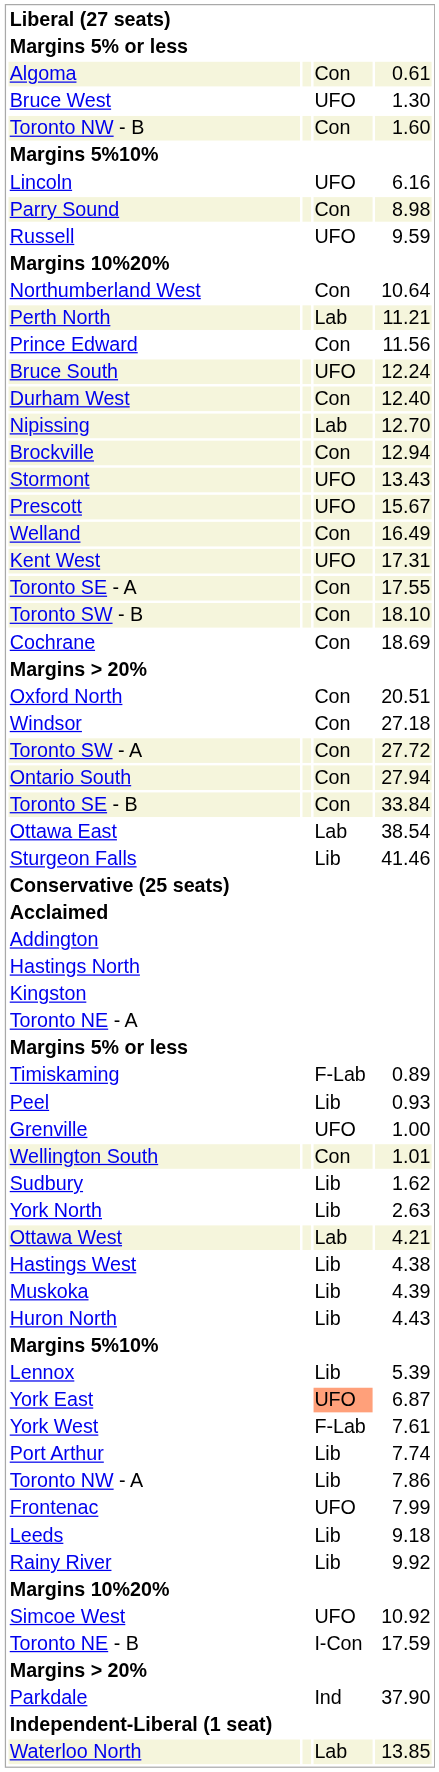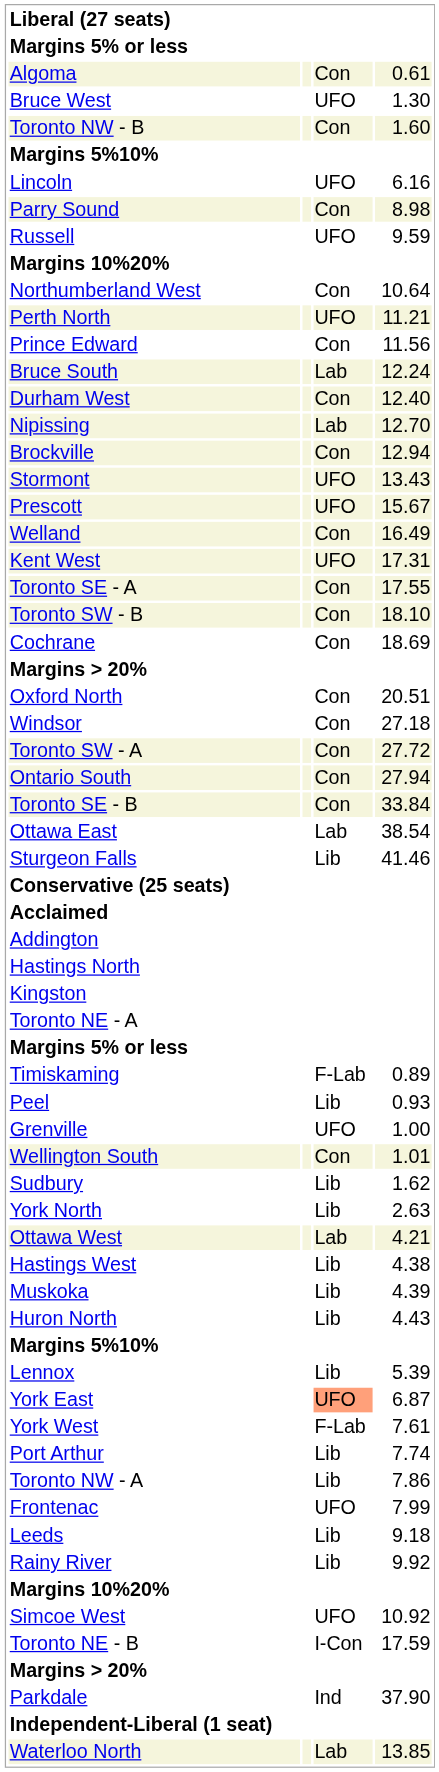 <table style="float:right; width: 350px; border-spacing: 2px; border: 1px solid darkgray;">
 <tr>
 <td><strong>Liberal (27 seats)</strong></td>
 </tr>
 <tr>
 <td><strong>Margins 5% or less</strong></td>
 </tr>
 <tr style="background-color:#F5F5DC;">
 <td><a href='#'>Algoma</a></td>
 <td> </td>
 <td>Con</td>
 <td align="right">0.61</td>
 </tr>
 <tr>
 <td><a href='#'>Bruce West</a></td>
 <td> </td>
 <td>UFO</td>
 <td align="right">1.30</td>
 </tr>
 <tr style="background-color:#F5F5DC;">
 <td><a href='#'>Toronto NW</a> - B</td>
 <td> </td>
 <td>Con</td>
 <td align="right">1.60</td>
 </tr>
 <tr>
 <td><strong>Margins 5%10%</strong></td>
 </tr>
 <tr>
 <td><a href='#'>Lincoln</a></td>
 <td> </td>
 <td>UFO</td>
 <td align="right">6.16</td>
 </tr>
 <tr style="background-color:#F5F5DC;">
 <td><a href='#'>Parry Sound</a></td>
 <td> </td>
 <td>Con</td>
 <td align="right">8.98</td>
 </tr>
 <tr>
 <td><a href='#'>Russell</a></td>
 <td> </td>
 <td>UFO</td>
 <td align="right">9.59</td>
 </tr>
 <tr>
 <td><strong>Margins 10%20%</strong></td>
 </tr>
 <tr>
 <td><a href='#'>Northumberland West</a></td>
 <td> </td>
 <td>Con</td>
 <td align="right">10.64</td>
 </tr>
 <tr style="background-color:#F5F5DC;">
 <td><a href='#'>Perth North</a></td>
 <td> </td>
-<td>Lab</td>
+<td>UFO</td>
 <td align="right">11.21</td>
 </tr>
 <tr>
 <td><a href='#'>Prince Edward</a></td>
 <td> </td>
 <td>Con</td>
 <td align="right">11.56</td>
 </tr>
 <tr style="background-color:#F5F5DC;">
 <td><a href='#'>Bruce South</a></td>
 <td> </td>
-<td>UFO</td>
+<td>Lab</td>
 <td align="right">12.24</td>
 </tr>
 <tr style="background-color:#F5F5DC;">
 <td><a href='#'>Durham West</a></td>
 <td> </td>
 <td>Con</td>
 <td align="right">12.40</td>
 </tr>
 <tr style="background-color:#F5F5DC;">
 <td><a href='#'>Nipissing</a></td>
 <td> </td>
 <td>Lab</td>
 <td align="right">12.70</td>
 </tr>
 <tr style="background-color:#F5F5DC;">
 <td><a href='#'>Brockville</a></td>
 <td> </td>
 <td>Con</td>
 <td align="right">12.94</td>
 </tr>
 <tr style="background-color:#F5F5DC;">
 <td><a href='#'>Stormont</a></td>
 <td> </td>
 <td>UFO</td>
 <td align="right">13.43</td>
 </tr>
 <tr style="background-color:#F5F5DC;">
 <td><a href='#'>Prescott</a></td>
 <td> </td>
 <td>UFO</td>
 <td align="right">15.67</td>
 </tr>
 <tr style="background-color:#F5F5DC;">
 <td><a href='#'>Welland</a></td>
 <td> </td>
 <td>Con</td>
 <td align="right">16.49</td>
 </tr>
 <tr style="background-color:#F5F5DC;">
 <td><a href='#'>Kent West</a></td>
 <td> </td>
 <td>UFO</td>
 <td align="right">17.31</td>
 </tr>
 <tr style="background-color:#F5F5DC;">
 <td><a href='#'>Toronto SE</a> - A</td>
 <td> </td>
 <td>Con</td>
 <td align="right">17.55</td>
 </tr>
 <tr style="background-color:#F5F5DC;">
 <td><a href='#'>Toronto SW</a> - B</td>
 <td> </td>
 <td>Con</td>
 <td align="right">18.10</td>
 </tr>
 <tr>
 <td><a href='#'>Cochrane</a></td>
 <td> </td>
 <td>Con</td>
 <td align="right">18.69</td>
 </tr>
 <tr>
 <td><strong>Margins > 20%</strong></td>
 </tr>
 <tr>
 <td><a href='#'>Oxford North</a></td>
 <td> </td>
 <td>Con</td>
 <td align="right">20.51</td>
 </tr>
 <tr>
 <td><a href='#'>Windsor</a></td>
 <td> </td>
 <td>Con</td>
 <td align="right">27.18</td>
 </tr>
 <tr style="background-color:#F5F5DC;">
 <td><a href='#'>Toronto SW</a> - A</td>
 <td> </td>
 <td>Con</td>
 <td align="right">27.72</td>
 </tr>
 <tr style="background-color:#F5F5DC;">
 <td><a href='#'>Ontario South</a></td>
 <td> </td>
 <td>Con</td>
 <td align="right">27.94</td>
 </tr>
 <tr style="background-color:#F5F5DC;">
 <td><a href='#'>Toronto SE</a> - B</td>
 <td> </td>
 <td>Con</td>
 <td align="right">33.84</td>
 </tr>
 <tr>
 <td><a href='#'>Ottawa East</a></td>
 <td> </td>
 <td>Lab</td>
 <td align="right">38.54</td>
 </tr>
 <tr>
 <td><a href='#'>Sturgeon Falls</a></td>
 <td> </td>
 <td>Lib</td>
 <td align="right">41.46</td>
 </tr>
 <tr>
 <td><strong>Conservative (25 seats)</strong></td>
 </tr>
 <tr>
 <td><strong>Acclaimed</strong></td>
 </tr>
 <tr>
 <td><a href='#'>Addington</a></td>
 <td></td>
 <td></td>
 <td></td>
 </tr>
 <tr>
 <td><a href='#'>Hastings North</a></td>
 <td></td>
 <td></td>
 <td></td>
 </tr>
 <tr>
 <td><a href='#'>Kingston</a></td>
 <td></td>
 <td></td>
 <td></td>
 </tr>
 <tr>
 <td><a href='#'>Toronto NE</a> - A</td>
 <td></td>
 <td></td>
 <td></td>
 </tr>
 <tr>
 <td><strong>Margins 5% or less</strong></td>
 </tr>
 <tr>
 <td><a href='#'>Timiskaming</a></td>
 <td> </td>
 <td>F-Lab</td>
 <td align="right">0.89</td>
 </tr>
 <tr>
 <td><a href='#'>Peel</a></td>
 <td> </td>
 <td>Lib</td>
 <td align="right">0.93</td>
 </tr>
 <tr>
 <td><a href='#'>Grenville</a></td>
 <td> </td>
 <td>UFO</td>
 <td align="right">1.00</td>
 </tr>
 <tr style="background-color:#F5F5DC;">
 <td><a href='#'>Wellington South</a></td>
 <td> </td>
 <td>Con</td>
 <td align="right">1.01</td>
 </tr>
 <tr>
 <td><a href='#'>Sudbury</a></td>
 <td> </td>
 <td>Lib</td>
 <td align="right">1.62</td>
 </tr>
 <tr>
 <td><a href='#'>York North</a></td>
 <td> </td>
 <td>Lib</td>
 <td align="right">2.63</td>
 </tr>
 <tr style="background-color:#F5F5DC;">
 <td><a href='#'>Ottawa West</a></td>
 <td> </td>
 <td>Lab</td>
 <td align="right">4.21</td>
 </tr>
 <tr>
 <td><a href='#'>Hastings West</a></td>
 <td> </td>
 <td>Lib</td>
 <td align="right">4.38</td>
 </tr>
 <tr>
 <td><a href='#'>Muskoka</a></td>
 <td> </td>
 <td>Lib</td>
 <td align="right">4.39</td>
 </tr>
 <tr>
 <td><a href='#'>Huron North</a></td>
 <td> </td>
 <td>Lib</td>
 <td align="right">4.43</td>
 </tr>
 <tr>
 <td><strong>Margins 5%10%</strong></td>
 </tr>
 <tr>
 <td><a href='#'>Lennox</a></td>
 <td> </td>
 <td>Lib</td>
 <td align="right">5.39</td>
 </tr>
 <tr>
 <td><a href='#'>York East</a></td>
 <td> </td>
 <td style="background: lightsalmon;">UFO</td>
 <td align="right">6.87</td>
 </tr>
 <tr>
 <td><a href='#'>York West</a></td>
 <td> </td>
 <td>F-Lab</td>
 <td align="right">7.61</td>
 </tr>
 <tr>
 <td><a href='#'>Port Arthur</a></td>
 <td> </td>
 <td>Lib</td>
 <td align="right">7.74</td>
 </tr>
 <tr>
 <td><a href='#'>Toronto NW</a> - A</td>
 <td> </td>
 <td>Lib</td>
 <td align="right">7.86</td>
 </tr>
 <tr>
 <td><a href='#'>Frontenac</a></td>
 <td> </td>
 <td>UFO</td>
 <td align="right">7.99</td>
 </tr>
 <tr>
 <td><a href='#'>Leeds</a></td>
 <td> </td>
 <td>Lib</td>
 <td align="right">9.18</td>
 </tr>
 <tr>
 <td><a href='#'>Rainy River</a></td>
 <td> </td>
 <td>Lib</td>
 <td align="right">9.92</td>
 </tr>
 <tr>
 <td><strong>Margins 10%20%</strong></td>
 </tr>
 <tr>
 <td><a href='#'>Simcoe West</a></td>
 <td> </td>
 <td>UFO</td>
 <td align="right">10.92</td>
 </tr>
 <tr>
 <td><a href='#'>Toronto NE</a> - B</td>
 <td> </td>
 <td>I-Con</td>
 <td align="right">17.59</td>
 </tr>
 <tr>
 <td><strong>Margins > 20%</strong></td>
 </tr>
 <tr>
 <td><a href='#'>Parkdale</a></td>
 <td> </td>
 <td>Ind</td>
 <td align="right">37.90</td>
 </tr>
 <tr>
 <td><strong>Independent-Liberal (1 seat)</strong></td>
 </tr>
 <tr style="background-color:#F5F5DC;">
 <td><a href='#'>Waterloo North</a></td>
 <td> </td>
 <td>Lab</td>
 <td align="right">13.85</td>
 </tr>
 </table>
